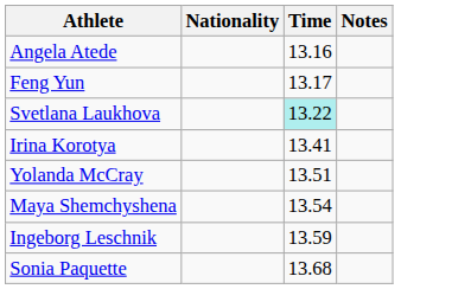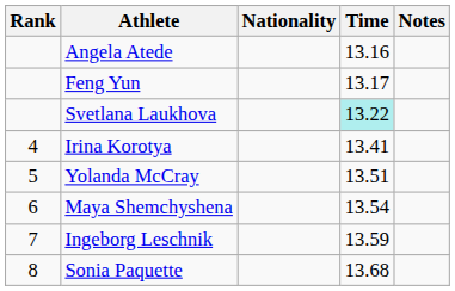 <table class="wikitable sortable" style="text-align:center">
 <tr>
+<th>Rank</th>
 <th>Athlete</th>
 <th>Nationality</th>
 <th>Time</th>
 <th>Notes</th>
 </tr>
 <tr>
+<td></td>
 <td align=left><a href='#'>Angela Atede</a></td>
 <td align=left></td>
 <td>13.16</td>
 <td></td>
 </tr>
 <tr>
+<td></td>
 <td align=left><a href='#'>Feng Yun</a></td>
 <td align=left></td>
 <td>13.17</td>
 <td></td>
 </tr>
 <tr>
+<td></td>
 <td align=left><a href='#'>Svetlana Laukhova</a></td>
 <td align=left></td>
 <td style="background: paleturquoise;">13.22</td>
 <td></td>
 </tr>
 <tr>
+<td>4</td>
 <td align=left><a href='#'>Irina Korotya</a></td>
 <td align=left></td>
 <td>13.41</td>
 <td></td>
 </tr>
 <tr>
+<td>5</td>
 <td align=left><a href='#'>Yolanda McCray</a></td>
 <td align=left></td>
 <td>13.51</td>
 <td></td>
 </tr>
 <tr>
+<td>6</td>
 <td align=left><a href='#'>Maya Shemchyshena</a></td>
 <td align=left></td>
 <td>13.54</td>
 <td></td>
 </tr>
 <tr>
+<td>7</td>
 <td align=left><a href='#'>Ingeborg Leschnik</a></td>
 <td align=left></td>
 <td>13.59</td>
 <td></td>
 </tr>
 <tr>
+<td>8</td>
 <td align=left><a href='#'>Sonia Paquette</a></td>
 <td align=left></td>
 <td>13.68</td>
 <td></td>
 </tr>
 </table>
